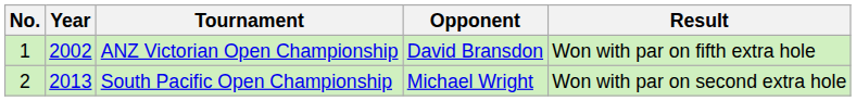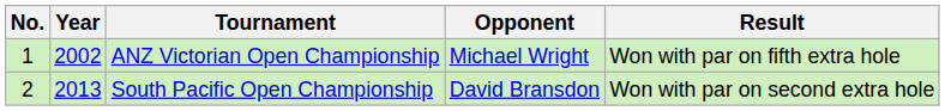 <table class="wikitable" style="font-size:95%;">
 <tr>
 <th>No.</th>
 <th>Year</th>
 <th>Tournament</th>
 <th>Opponent</th>
 <th>Result</th>
 </tr>
 <tr style="background:#D0F0C0;">
 <td align=center>1</td>
 <td><a href='#'>2002</a></td>
 <td><a href='#'>ANZ Victorian Open Championship</a></td>
-<td> <a href='#'>David Bransdon</a></td>
+<td> <a href='#'>Michael Wright</a></td>
 <td>Won with par on fifth extra hole</td>
 </tr>
 <tr style="background:#D0F0C0;">
 <td align=center>2</td>
 <td><a href='#'>2013</a></td>
 <td><a href='#'>South Pacific Open Championship</a></td>
-<td> <a href='#'>Michael Wright</a></td>
+<td> <a href='#'>David Bransdon</a></td>
 <td>Won with par on second extra hole</td>
 </tr>
 </table>
